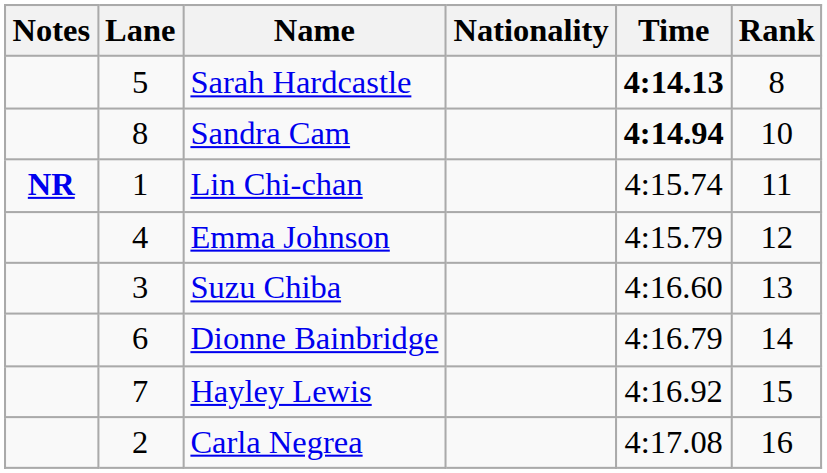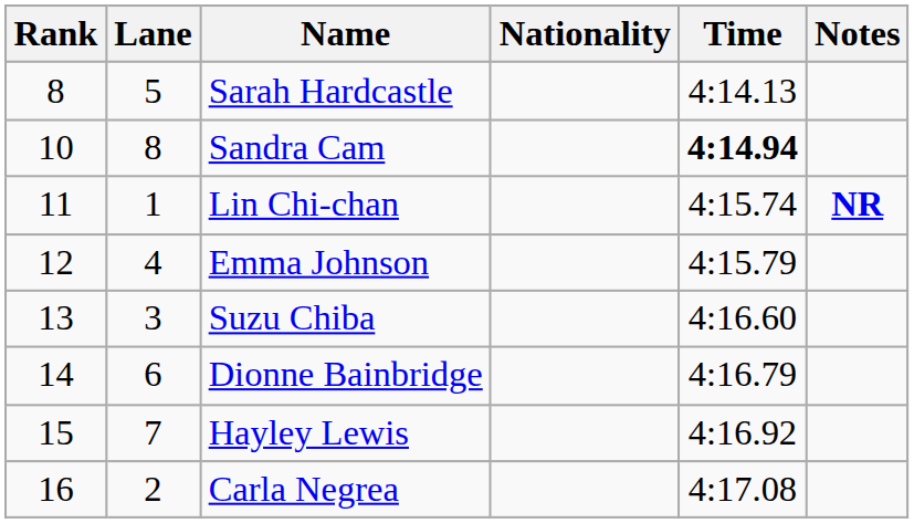 <table class="wikitable sortable" style="text-align:center">
 <tr>
-<th>Notes</th>
+<th>Rank</th>
 <th>Lane</th>
 <th>Name</th>
 <th>Nationality</th>
 <th>Time</th>
-<th>Rank</th>
+<th>Notes</th>
 </tr>
 <tr>
-<td></td>
+<td>8</td>
 <td>5</td>
 <td align=left><a href='#'>Sarah Hardcastle</a></td>
 <td align=left></td>
-<td><strong>4:14.13</strong></td>
-<td>8</td>
+<td>4:14.13</td>
+<td></td>
 </tr>
 <tr>
-<td></td>
+<td>10</td>
 <td>8</td>
 <td align=left><a href='#'>Sandra Cam</a></td>
 <td align=left></td>
 <td><strong>4:14.94</strong></td>
-<td>10</td>
+<td></td>
 </tr>
 <tr>
-<td><strong><a href='#'>NR</a></strong></td>
+<td>11</td>
 <td>1</td>
 <td align=left><a href='#'>Lin Chi-chan</a></td>
 <td align=left></td>
 <td>4:15.74</td>
-<td>11</td>
+<td><strong><a href='#'>NR</a></strong></td>
 </tr>
 <tr>
-<td></td>
+<td>12</td>
 <td>4</td>
 <td align=left><a href='#'>Emma Johnson</a></td>
 <td align=left></td>
 <td>4:15.79</td>
-<td>12</td>
+<td></td>
 </tr>
 <tr>
-<td></td>
+<td>13</td>
 <td>3</td>
 <td align=left><a href='#'>Suzu Chiba</a></td>
 <td align=left></td>
 <td>4:16.60</td>
-<td>13</td>
+<td></td>
 </tr>
 <tr>
-<td></td>
+<td>14</td>
 <td>6</td>
 <td align=left><a href='#'>Dionne Bainbridge</a></td>
 <td align=left></td>
 <td>4:16.79</td>
-<td>14</td>
+<td></td>
 </tr>
 <tr>
-<td></td>
+<td>15</td>
 <td>7</td>
 <td align=left><a href='#'>Hayley Lewis</a></td>
 <td align=left></td>
 <td>4:16.92</td>
-<td>15</td>
+<td></td>
 </tr>
 <tr>
-<td></td>
+<td>16</td>
 <td>2</td>
 <td align=left><a href='#'>Carla Negrea</a></td>
 <td align=left></td>
 <td>4:17.08</td>
-<td>16</td>
+<td></td>
 </tr>
 </table>
